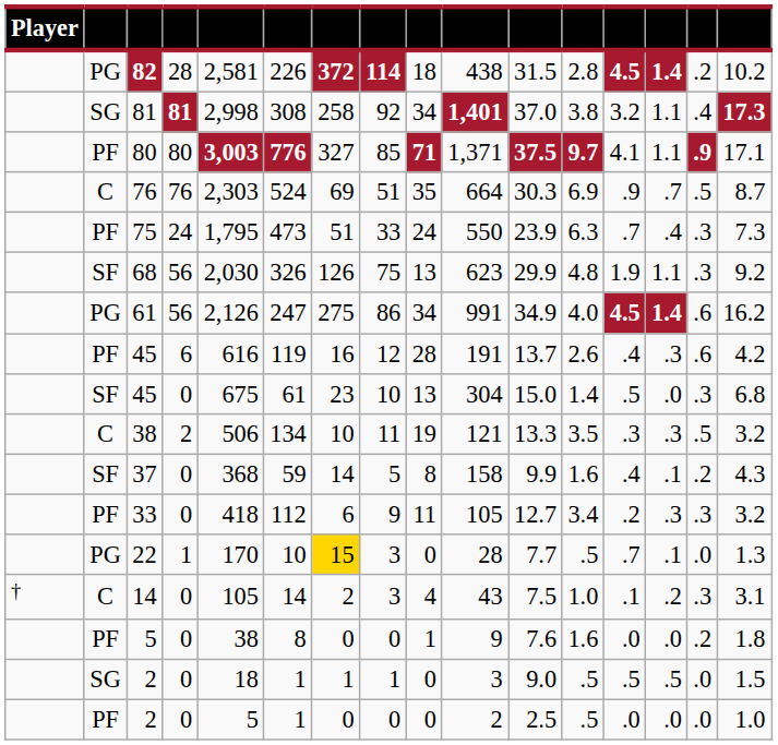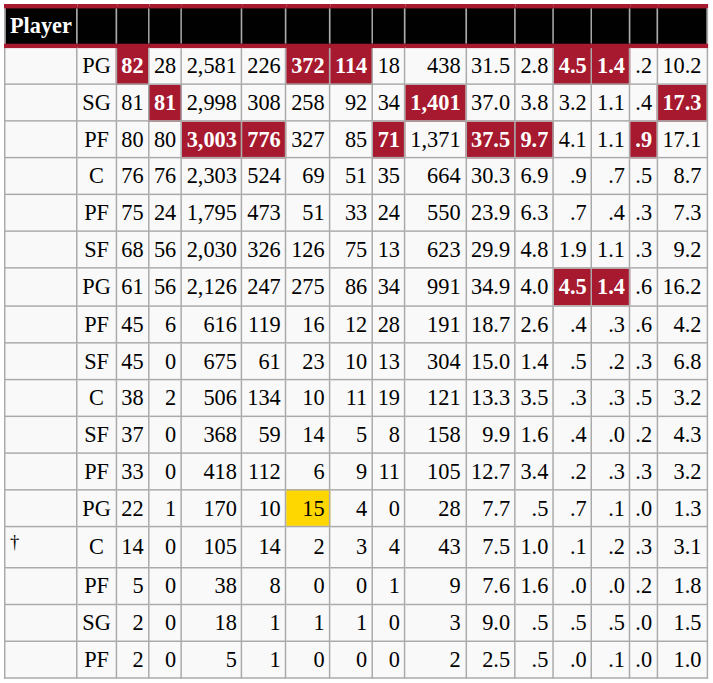 <table class="wikitable sortable" style="font-size: 95%; text-align:right;">
 <tr>
 <th style="background:#010101; color:#FFFFFF; border-top:#A6192E 3px solid; border-bottom:#A6192E 3px solid;">Player</th>
 <th style="background:#010101; color:#FFFFFF; border-top:#A6192E 3px solid; border-bottom:#A6192E 3px solid;"></th>
 <th style="background:#010101; color:#FFFFFF; border-top:#A6192E 3px solid; border-bottom:#A6192E 3px solid;"></th>
 <th style="background:#010101; color:#FFFFFF; border-top:#A6192E 3px solid; border-bottom:#A6192E 3px solid;"></th>
 <th style="background:#010101; color:#FFFFFF; border-top:#A6192E 3px solid; border-bottom:#A6192E 3px solid;"></th>
 <th style="background:#010101; color:#FFFFFF; border-top:#A6192E 3px solid; border-bottom:#A6192E 3px solid;"></th>
 <th style="background:#010101; color:#FFFFFF; border-top:#A6192E 3px solid; border-bottom:#A6192E 3px solid;"></th>
 <th style="background:#010101; color:#FFFFFF; border-top:#A6192E 3px solid; border-bottom:#A6192E 3px solid;"></th>
 <th style="background:#010101; color:#FFFFFF; border-top:#A6192E 3px solid; border-bottom:#A6192E 3px solid;"></th>
 <th style="background:#010101; color:#FFFFFF; border-top:#A6192E 3px solid; border-bottom:#A6192E 3px solid;"></th>
 <th style="background:#010101; color:#FFFFFF; border-top:#A6192E 3px solid; border-bottom:#A6192E 3px solid;"></th>
 <th style="background:#010101; color:#FFFFFF; border-top:#A6192E 3px solid; border-bottom:#A6192E 3px solid;"></th>
 <th style="background:#010101; color:#FFFFFF; border-top:#A6192E 3px solid; border-bottom:#A6192E 3px solid;"></th>
 <th style="background:#010101; color:#FFFFFF; border-top:#A6192E 3px solid; border-bottom:#A6192E 3px solid;"></th>
 <th style="background:#010101; color:#FFFFFF; border-top:#A6192E 3px solid; border-bottom:#A6192E 3px solid;"></th>
 <th style="background:#010101; color:#FFFFFF; border-top:#A6192E 3px solid; border-bottom:#A6192E 3px solid;"></th>
 </tr>
 <tr>
 <td style="text-align:left;"></td>
 <td style="text-align:center;">PG</td>
 <td style="background:#A6192E; color:#FFFFFF;"><strong>82</strong></td>
 <td>28</td>
 <td>2,581</td>
 <td>226</td>
 <td style="background:#A6192E; color:#FFFFFF;"><strong>372</strong></td>
 <td style="background:#A6192E; color:#FFFFFF;"><strong>114</strong></td>
 <td>18</td>
 <td>438</td>
 <td>31.5</td>
 <td>2.8</td>
 <td style="background:#A6192E; color:#FFFFFF;"><strong>4.5</strong></td>
 <td style="background:#A6192E; color:#FFFFFF;"><strong>1.4</strong></td>
 <td>.2</td>
 <td>10.2</td>
 </tr>
 <tr>
 <td style="text-align:left;"></td>
 <td style="text-align:center;">SG</td>
 <td>81</td>
 <td style="background:#A6192E; color:#FFFFFF;"><strong>81</strong></td>
 <td>2,998</td>
 <td>308</td>
 <td>258</td>
 <td>92</td>
 <td>34</td>
 <td style="background:#A6192E; color:#FFFFFF;"><strong>1,401</strong></td>
 <td>37.0</td>
 <td>3.8</td>
 <td>3.2</td>
 <td>1.1</td>
 <td>.4</td>
 <td style="background:#A6192E; color:#FFFFFF;"><strong>17.3</strong></td>
 </tr>
 <tr>
 <td style="text-align:left;"></td>
 <td style="text-align:center;">PF</td>
 <td>80</td>
 <td>80</td>
 <td style="background:#A6192E; color:#FFFFFF;"><strong>3,003</strong></td>
 <td style="background:#A6192E; color:#FFFFFF;"><strong>776</strong></td>
 <td>327</td>
 <td>85</td>
 <td style="background:#A6192E; color:#FFFFFF;"><strong>71</strong></td>
 <td>1,371</td>
 <td style="background:#A6192E; color:#FFFFFF;"><strong>37.5</strong></td>
 <td style="background:#A6192E; color:#FFFFFF;"><strong>9.7</strong></td>
 <td>4.1</td>
 <td>1.1</td>
 <td style="background:#A6192E; color:#FFFFFF;"><strong>.9</strong></td>
 <td>17.1</td>
 </tr>
 <tr>
 <td style="text-align:left;"></td>
 <td style="text-align:center;">C</td>
 <td>76</td>
 <td>76</td>
 <td>2,303</td>
 <td>524</td>
 <td>69</td>
 <td>51</td>
 <td>35</td>
 <td>664</td>
 <td>30.3</td>
 <td>6.9</td>
 <td>.9</td>
 <td>.7</td>
 <td>.5</td>
 <td>8.7</td>
 </tr>
 <tr>
 <td style="text-align:left;"></td>
 <td style="text-align:center;">PF</td>
 <td>75</td>
 <td>24</td>
 <td>1,795</td>
 <td>473</td>
 <td>51</td>
 <td>33</td>
 <td>24</td>
 <td>550</td>
 <td>23.9</td>
 <td>6.3</td>
 <td>.7</td>
 <td>.4</td>
 <td>.3</td>
 <td>7.3</td>
 </tr>
 <tr>
 <td style="text-align:left;"></td>
 <td style="text-align:center;">SF</td>
 <td>68</td>
 <td>56</td>
 <td>2,030</td>
 <td>326</td>
 <td>126</td>
 <td>75</td>
 <td>13</td>
 <td>623</td>
 <td>29.9</td>
 <td>4.8</td>
 <td>1.9</td>
 <td>1.1</td>
 <td>.3</td>
 <td>9.2</td>
 </tr>
 <tr>
 <td style="text-align:left;"></td>
 <td style="text-align:center;">PG</td>
 <td>61</td>
 <td>56</td>
 <td>2,126</td>
 <td>247</td>
 <td>275</td>
 <td>86</td>
 <td>34</td>
 <td>991</td>
 <td>34.9</td>
 <td>4.0</td>
 <td style="background:#A6192E; color:#FFFFFF;"><strong>4.5</strong></td>
 <td style="background:#A6192E; color:#FFFFFF;"><strong>1.4</strong></td>
 <td>.6</td>
 <td>16.2</td>
 </tr>
 <tr>
 <td style="text-align:left;"></td>
 <td style="text-align:center;">PF</td>
 <td>45</td>
 <td>6</td>
 <td>616</td>
 <td>119</td>
 <td>16</td>
 <td>12</td>
 <td>28</td>
 <td>191</td>
-<td>13.7</td>
+<td>18.7</td>
 <td>2.6</td>
 <td>.4</td>
 <td>.3</td>
 <td>.6</td>
 <td>4.2</td>
 </tr>
 <tr>
 <td style="text-align:left;"></td>
 <td style="text-align:center;">SF</td>
 <td>45</td>
 <td>0</td>
 <td>675</td>
 <td>61</td>
 <td>23</td>
 <td>10</td>
 <td>13</td>
 <td>304</td>
 <td>15.0</td>
 <td>1.4</td>
 <td>.5</td>
-<td>.0</td>
+<td>.2</td>
 <td>.3</td>
 <td>6.8</td>
 </tr>
 <tr>
 <td style="text-align:left;"></td>
 <td style="text-align:center;">C</td>
 <td>38</td>
 <td>2</td>
 <td>506</td>
 <td>134</td>
 <td>10</td>
 <td>11</td>
 <td>19</td>
 <td>121</td>
 <td>13.3</td>
 <td>3.5</td>
 <td>.3</td>
 <td>.3</td>
 <td>.5</td>
 <td>3.2</td>
 </tr>
 <tr>
 <td style="text-align:left;"></td>
 <td style="text-align:center;">SF</td>
 <td>37</td>
 <td>0</td>
 <td>368</td>
 <td>59</td>
 <td>14</td>
 <td>5</td>
 <td>8</td>
 <td>158</td>
 <td>9.9</td>
 <td>1.6</td>
 <td>.4</td>
-<td>.1</td>
+<td>.0</td>
 <td>.2</td>
 <td>4.3</td>
 </tr>
 <tr>
 <td style="text-align:left;"></td>
 <td style="text-align:center;">PF</td>
 <td>33</td>
 <td>0</td>
 <td>418</td>
 <td>112</td>
 <td>6</td>
 <td>9</td>
 <td>11</td>
 <td>105</td>
 <td>12.7</td>
 <td>3.4</td>
 <td>.2</td>
 <td>.3</td>
 <td>.3</td>
 <td>3.2</td>
 </tr>
 <tr>
 <td style="text-align:left;"></td>
 <td style="text-align:center;">PG</td>
 <td>22</td>
 <td>1</td>
 <td>170</td>
 <td>10</td>
 <td style="background: gold;">15</td>
-<td>3</td>
+<td>4</td>
 <td>0</td>
 <td>28</td>
 <td>7.7</td>
 <td>.5</td>
 <td>.7</td>
 <td>.1</td>
 <td>.0</td>
 <td>1.3</td>
 </tr>
 <tr>
 <td style="text-align:left;"><sup>†</sup></td>
 <td style="text-align:center;">C</td>
 <td>14</td>
 <td>0</td>
 <td>105</td>
 <td>14</td>
 <td>2</td>
 <td>3</td>
 <td>4</td>
 <td>43</td>
 <td>7.5</td>
 <td>1.0</td>
 <td>.1</td>
 <td>.2</td>
 <td>.3</td>
 <td>3.1</td>
 </tr>
 <tr>
 <td style="text-align:left;"></td>
 <td style="text-align:center;">PF</td>
 <td>5</td>
 <td>0</td>
 <td>38</td>
 <td>8</td>
 <td>0</td>
 <td>0</td>
 <td>1</td>
 <td>9</td>
 <td>7.6</td>
 <td>1.6</td>
 <td>.0</td>
 <td>.0</td>
 <td>.2</td>
 <td>1.8</td>
 </tr>
 <tr>
 <td style="text-align:left;"></td>
 <td style="text-align:center;">SG</td>
 <td>2</td>
 <td>0</td>
 <td>18</td>
 <td>1</td>
 <td>1</td>
 <td>1</td>
 <td>0</td>
 <td>3</td>
 <td>9.0</td>
 <td>.5</td>
 <td>.5</td>
 <td>.5</td>
 <td>.0</td>
 <td>1.5</td>
 </tr>
 <tr>
 <td style="text-align:left;"></td>
 <td style="text-align:center;">PF</td>
 <td>2</td>
 <td>0</td>
 <td>5</td>
 <td>1</td>
 <td>0</td>
 <td>0</td>
 <td>0</td>
 <td>2</td>
 <td>2.5</td>
 <td>.5</td>
 <td>.0</td>
-<td>.0</td>
+<td>.1</td>
 <td>.0</td>
 <td>1.0</td>
 </tr>
 </table>
